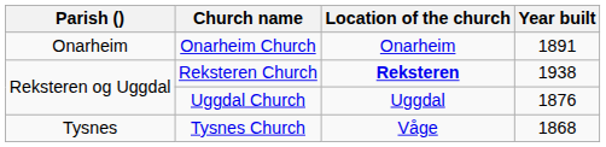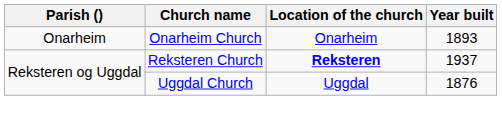 <table class="wikitable" style="text-align:center">
 <tr>
 <th>Parish ()</th>
 <th>Church name</th>
 <th>Location of the church</th>
 <th>Year built</th>
 </tr>
 <tr>
 <td rowspan="1">Onarheim</td>
 <td><a href='#'>Onarheim Church</a></td>
 <td><a href='#'>Onarheim</a></td>
-<td>1891</td>
+<td>1893</td>
 </tr>
 <tr>
 <td rowspan="2">Reksteren og Uggdal</td>
 <td><a href='#'>Reksteren Church</a></td>
 <td><strong><a href='#'>Reksteren</a></strong></td>
-<td>1938</td>
+<td>1937</td>
 </tr>
 <tr>
 <td><a href='#'>Uggdal Church</a></td>
 <td><a href='#'>Uggdal</a></td>
 <td>1876</td>
 </tr>
-<tr>
-<td rowspan="1">Tysnes</td>
-<td><a href='#'>Tysnes Church</a></td>
-<td><a href='#'>Våge</a></td>
-<td>1868</td>
-</tr>
 </table>
